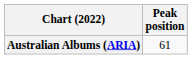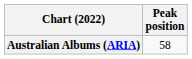 <table class="wikitable plainrowheaders" style="text-align:center">
 <tr>
 <th scope="col">Chart (2022)</th>
 <th scope="col">Peak<br>position</th>
 </tr>
 <tr>
 <th scope="row">Australian Albums (<a href='#'>ARIA</a>)</th>
-<td>61</td>
+<td>58</td>
 </tr>
 </table>
